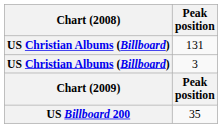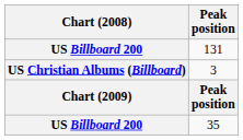 <table class="wikitable sortable plainrowheaders">
 <tr>
 <th scope="col">Chart (2008)</th>
 <th scope="col">Peak<br>position</th>
 </tr>
 <tr>
-<th scope="row">US <a href='#'>Christian Albums</a> (<em><a href='#'>Billboard</a></em>)</th>
+<th scope="row">US <a href='#'><em>Billboard</em> 200</a></th>
 <td style="text-align:center;">131</td>
 </tr>
 <tr>
 <th scope="row">US <a href='#'>Christian Albums</a> (<em><a href='#'>Billboard</a></em>)</th>
 <td style="text-align:center;">3</td>
 </tr>
 <tr>
 <th scope="col">Chart (2009)</th>
 <th scope="col">Peak<br>position</th>
 </tr>
 <tr>
 <th scope="row">US <a href='#'><em>Billboard</em> 200</a></th>
 <td style="text-align:center;">35</td>
 </tr>
 </table>
